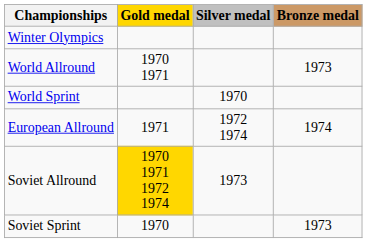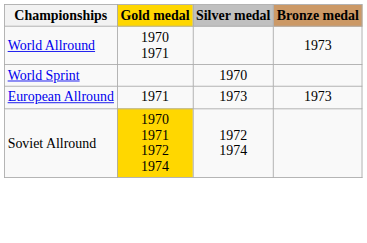 <table class=wikitable>
 <tr>
 <th>Championships</th>
 <td align=center bgcolor=gold><strong>Gold medal</strong></td>
 <td align=center bgcolor=silver><strong>Silver medal</strong></td>
 <td align=center bgcolor=cc9966><strong>Bronze medal</strong></td>
-</tr>
-<tr align="center">
-<td align="left"><a href='#'>Winter Olympics</a></td>
-<td></td>
-<td></td>
-<td></td>
 </tr>
 <tr align="center">
 <td align="left"><a href='#'>World Allround</a></td>
 <td>1970 <br> 1971</td>
 <td></td>
 <td>1973</td>
 </tr>
 <tr align="center">
 <td align="left"><a href='#'>World Sprint</a></td>
 <td></td>
 <td>1970</td>
 <td></td>
 </tr>
 <tr align="center">
 <td align="left"><a href='#'>European Allround</a></td>
 <td>1971</td>
-<td>1972 <br> 1974</td>
-<td>1974</td>
+<td>1973</td>
+<td>1973</td>
 </tr>
 <tr align="center">
 <td align="left">Soviet Allround</td>
 <td style="background: gold;">1970 <br> 1971 <br> 1972 <br> 1974</td>
-<td>1973</td>
+<td>1972 <br> 1974</td>
 <td></td>
 </tr>
-<tr align="center">
-<td align="left">Soviet Sprint</td>
-<td>1970</td>
-<td></td>
-<td>1973</td>
-</tr>
 </table>
